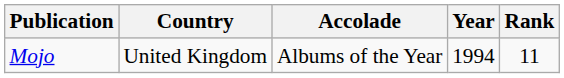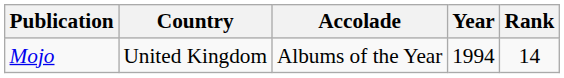 <table class="wikitable">
 <tr>
 <th>Publication</th>
 <th>Country</th>
 <th>Accolade</th>
 <th>Year</th>
 <th>Rank</th>
 </tr>
 <tr>
 <td><em><a href='#'>Mojo</a></em></td>
 <td>United Kingdom</td>
 <td>Albums of the Year</td>
 <td>1994</td>
-<td style="text-align:center;">11</td>
+<td style="text-align:center;">14</td>
 </tr>
 </table>
